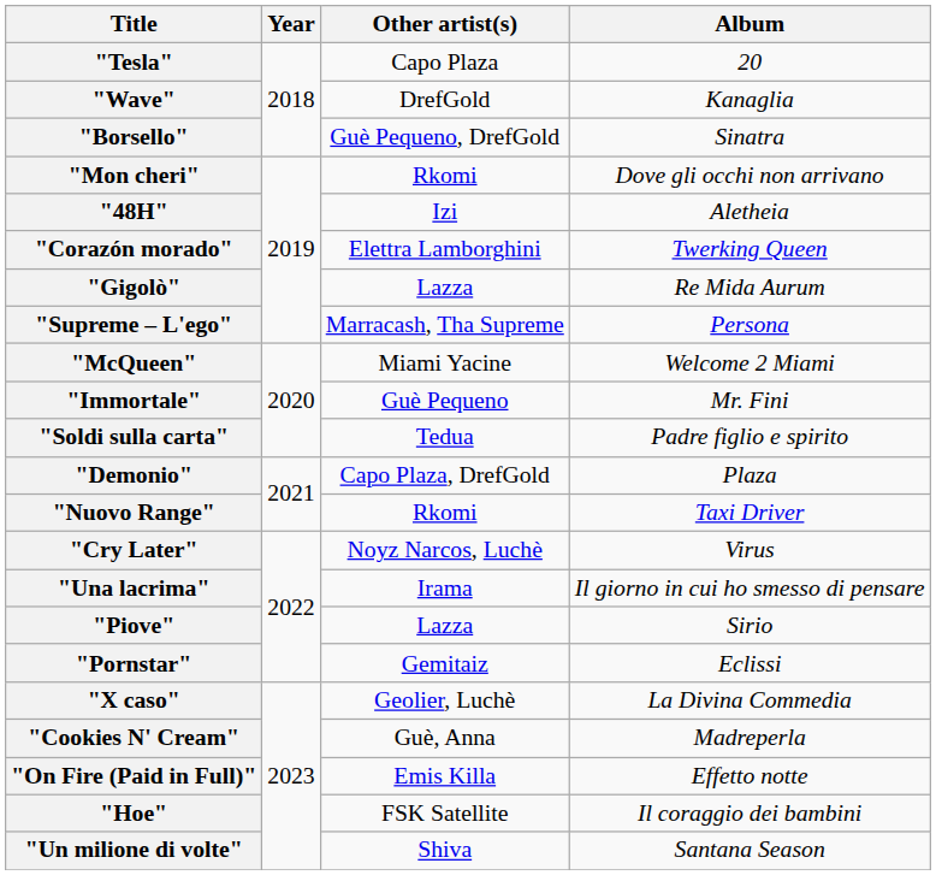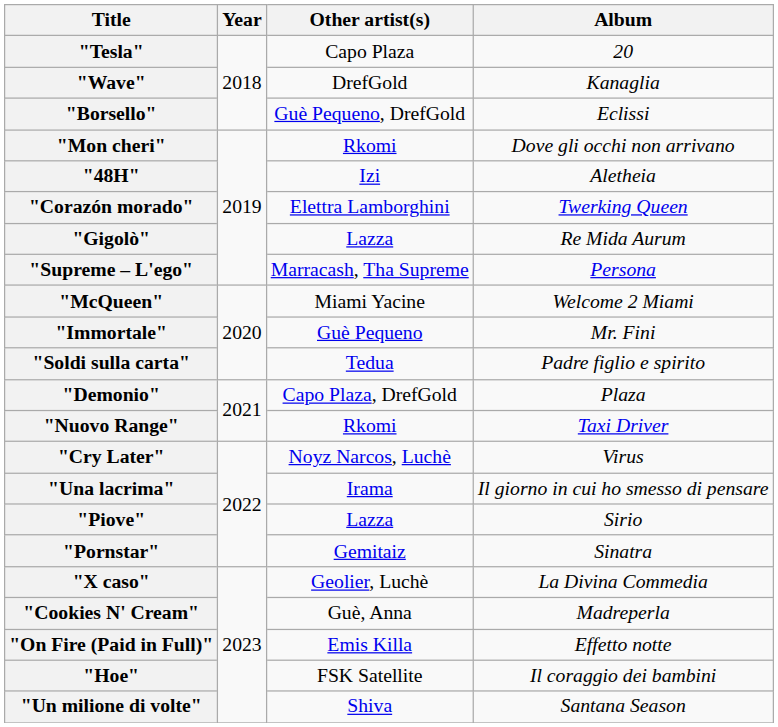 <table class="wikitable plainrowheaders" style="text-align:center;">
 <tr>
 <th>Title</th>
 <th>Year</th>
 <th>Other artist(s)</th>
 <th>Album</th>
 </tr>
 <tr>
 <th scope="row">"Tesla"</th>
 <td rowspan="3">2018</td>
 <td>Capo Plaza</td>
 <td><em>20</em></td>
 </tr>
 <tr>
 <th scope="row">"Wave"</th>
 <td>DrefGold</td>
 <td><em>Kanaglia</em></td>
 </tr>
 <tr>
 <th scope="row">"Borsello"</th>
 <td><a href='#'>Guè Pequeno</a>, DrefGold</td>
-<td><em>Sinatra</em></td>
+<td><em>Eclissi</em></td>
 </tr>
 <tr>
 <th scope="row">"Mon cheri"</th>
 <td rowspan="5">2019</td>
 <td><a href='#'>Rkomi</a></td>
 <td><em>Dove gli occhi non arrivano</em></td>
 </tr>
 <tr>
 <th scope="row">"48H"</th>
 <td><a href='#'>Izi</a></td>
 <td><em>Aletheia</em></td>
 </tr>
 <tr>
 <th scope="row">"Corazón morado"</th>
 <td><a href='#'>Elettra Lamborghini</a></td>
 <td><em><a href='#'>Twerking Queen</a></em></td>
 </tr>
 <tr>
 <th scope="row">"Gigolò"</th>
 <td><a href='#'>Lazza</a></td>
 <td><em>Re Mida Aurum</em></td>
 </tr>
 <tr>
 <th scope="row">"Supreme – L'ego"</th>
 <td><a href='#'>Marracash</a>, <a href='#'>Tha Supreme</a></td>
 <td><em><a href='#'>Persona</a></em></td>
 </tr>
 <tr>
 <th scope="row">"McQueen"</th>
 <td rowspan="3">2020</td>
 <td>Miami Yacine</td>
 <td><em>Welcome 2 Miami</em></td>
 </tr>
 <tr>
 <th scope="row">"Immortale"</th>
 <td><a href='#'>Guè Pequeno</a></td>
 <td><em>Mr. Fini</em></td>
 </tr>
 <tr>
 <th scope="row">"Soldi sulla carta"</th>
 <td><a href='#'>Tedua</a></td>
 <td><em>Padre figlio e spirito</em></td>
 </tr>
 <tr>
 <th scope="row">"Demonio"</th>
 <td rowspan="2">2021</td>
 <td><a href='#'>Capo Plaza</a>, DrefGold</td>
 <td><em>Plaza</em></td>
 </tr>
 <tr>
 <th scope="row">"Nuovo Range"</th>
 <td><a href='#'>Rkomi</a></td>
 <td><em><a href='#'>Taxi Driver</a></em></td>
 </tr>
 <tr>
 <th scope="row">"Cry Later"</th>
 <td rowspan="4">2022</td>
 <td><a href='#'>Noyz Narcos</a>, <a href='#'>Luchè</a></td>
 <td><em>Virus</em></td>
 </tr>
 <tr>
 <th scope="row">"Una lacrima"</th>
 <td><a href='#'>Irama</a></td>
 <td><em>Il giorno in cui ho smesso di pensare</em></td>
 </tr>
 <tr>
 <th scope="row">"Piove"</th>
 <td><a href='#'>Lazza</a></td>
 <td><em>Sirio</em></td>
 </tr>
 <tr>
 <th scope="row">"Pornstar"</th>
 <td><a href='#'>Gemitaiz</a></td>
-<td><em>Eclissi</em></td>
+<td><em>Sinatra</em></td>
 </tr>
 <tr>
 <th scope="row">"X caso"</th>
 <td rowspan="5">2023</td>
 <td><a href='#'>Geolier</a>, Luchè</td>
 <td><em>La Divina Commedia</em></td>
 </tr>
 <tr>
 <th scope="row">"Cookies N' Cream"</th>
 <td>Guè, Anna</td>
 <td><em>Madreperla</em></td>
 </tr>
 <tr>
 <th scope="row">"On Fire (Paid in Full)"</th>
 <td><a href='#'>Emis Killa</a></td>
 <td><em>Effetto notte</em></td>
 </tr>
 <tr>
 <th scope="row">"Hoe"</th>
 <td>FSK Satellite</td>
 <td><em>Il coraggio dei bambini</em></td>
 </tr>
 <tr>
 <th scope="row">"Un milione di volte"</th>
 <td><a href='#'>Shiva</a></td>
 <td><em>Santana Season</em></td>
 </tr>
 </table>
